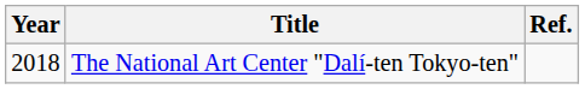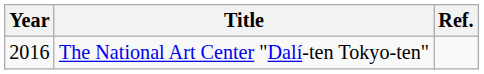 <table class="wikitable">
 <tr>
 <th>Year</th>
 <th>Title</th>
 <th>Ref.</th>
 </tr>
 <tr>
-<td>2018</td>
+<td>2016</td>
 <td><a href='#'>The National Art Center</a> "<a href='#'>Dalí</a>-ten Tokyo-ten"</td>
 <td></td>
 </tr>
 </table>
